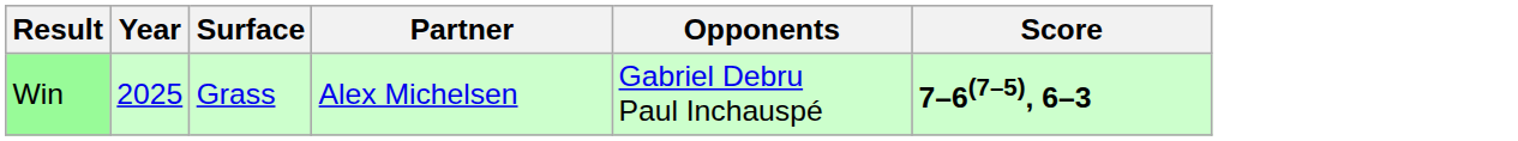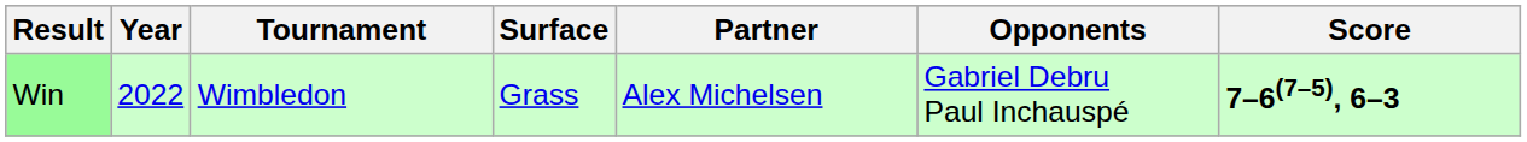 <table class="wikitable" style=font-size:97%>
 <tr>
 <th>Result</th>
 <th>Year</th>
+<th width=150>Tournament</th>
 <th>Surface</th>
 <th width=150>Partner</th>
 <th width=150>Opponents</th>
 <th width=150>Score</th>
 </tr>
 <tr bgcolor=ccffcc>
 <td style="background:#98fb98;">Win</td>
-<td><a href='#'>2025</a></td>
+<td><a href='#'>2022</a></td>
+<td><a href='#'>Wimbledon</a></td>
 <td><a href='#'>Grass</a></td>
 <td> <a href='#'>Alex Michelsen</a></td>
 <td> <a href='#'>Gabriel Debru</a><br> Paul Inchauspé</td>
 <td><strong>7–6<sup>(7–5)</sup>, 6–3</strong></td>
 </tr>
 </table>
